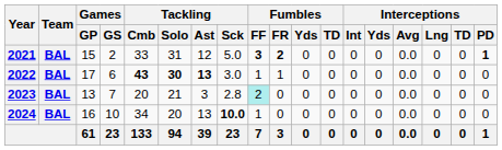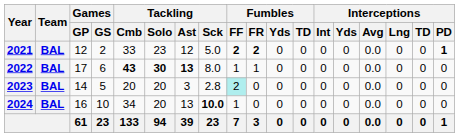 <table class= "wikitable" style="text-align:center;">
 <tr>
 <th rowspan="2">Year</th>
 <th rowspan="2">Team</th>
 <th colspan="2">Games</th>
 <th colspan="4">Tackling</th>
 <th colspan="4">Fumbles</th>
 <th colspan="6">Interceptions</th>
 </tr>
 <tr>
 <th>GP</th>
 <th>GS</th>
 <th>Cmb</th>
 <th>Solo</th>
 <th>Ast</th>
 <th>Sck</th>
 <th>FF</th>
 <th>FR</th>
 <th>Yds</th>
 <th>TD</th>
 <th>Int</th>
 <th>Yds</th>
 <th>Avg</th>
 <th>Lng</th>
 <th>TD</th>
 <th>PD</th>
 </tr>
 <tr>
 <th><a href='#'>2021</a></th>
 <th><a href='#'>BAL</a></th>
-<td>15</td>
+<td>12</td>
 <td>2</td>
 <td>33</td>
-<td>31</td>
+<td>23</td>
 <td>12</td>
 <td>5.0</td>
-<td><strong>3</strong></td>
+<td><strong>2</strong></td>
 <td><strong>2</strong></td>
 <td>0</td>
 <td>0</td>
 <td>0</td>
 <td>0</td>
 <td>0.0</td>
 <td>0</td>
 <td>0</td>
 <td><strong>1</strong></td>
 </tr>
 <tr>
 <th><a href='#'>2022</a></th>
 <th><a href='#'>BAL</a></th>
 <td>17</td>
 <td>6</td>
 <td><strong>43</strong></td>
 <td><strong>30</strong></td>
 <td><strong>13</strong></td>
-<td>3.0</td>
+<td>8.0</td>
 <td>1</td>
 <td>1</td>
 <td>0</td>
 <td>0</td>
 <td>0</td>
 <td>0</td>
 <td>0.0</td>
 <td>0</td>
 <td>0</td>
 <td>0</td>
 </tr>
 <tr>
 <th><a href='#'>2023</a></th>
 <th><a href='#'>BAL</a></th>
-<td>13</td>
-<td>7</td>
+<td>14</td>
+<td>5</td>
 <td>20</td>
-<td>21</td>
+<td>20</td>
 <td>3</td>
 <td>2.8</td>
 <td style="background: paleturquoise;">2</td>
 <td>0</td>
 <td>0</td>
 <td>0</td>
 <td>0</td>
 <td>0</td>
 <td>0.0</td>
 <td>0</td>
 <td>0</td>
 <td>0</td>
 </tr>
 <tr>
 <th><a href='#'>2024</a></th>
 <th><a href='#'>BAL</a></th>
 <td>16</td>
 <td>10</td>
 <td>34</td>
 <td>20</td>
 <td>13</td>
 <td><strong>10.0</strong></td>
 <td>1</td>
 <td>0</td>
 <td>0</td>
 <td>0</td>
 <td>0</td>
 <td>0</td>
 <td>0.0</td>
 <td>0</td>
 <td>0</td>
 <td>0</td>
 </tr>
 <tr>
 <th colspan="2"></th>
 <th>61</th>
 <th>23</th>
 <th>133</th>
 <th>94</th>
 <th>39</th>
 <th>23</th>
 <th>7</th>
 <th>3</th>
 <th>0</th>
 <th>0</th>
 <th>0</th>
 <th>0</th>
 <th>0.0</th>
 <th>0</th>
 <th>0</th>
 <th>1</th>
 </tr>
 </table>
